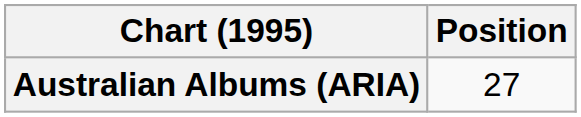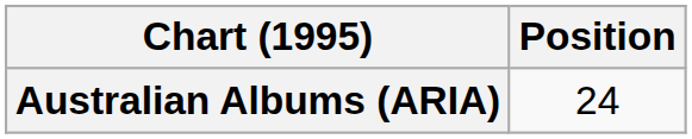 <table class="wikitable plainrowheaders" style="text-align:center">
 <tr>
 <th scope="col">Chart (1995)</th>
 <th scope="col">Position</th>
 </tr>
 <tr>
 <th scope="row">Australian Albums (ARIA)</th>
-<td>27</td>
+<td>24</td>
 </tr>
 </table>
